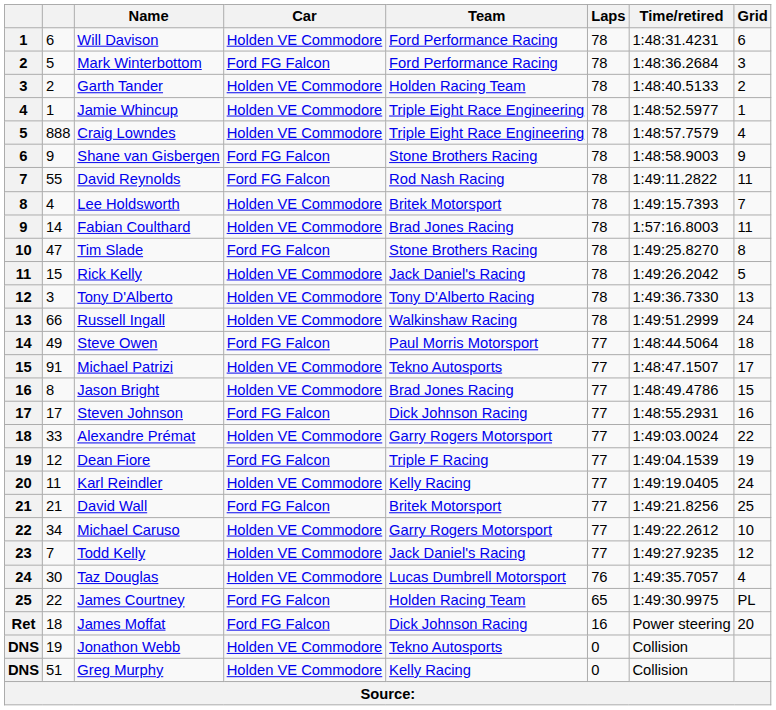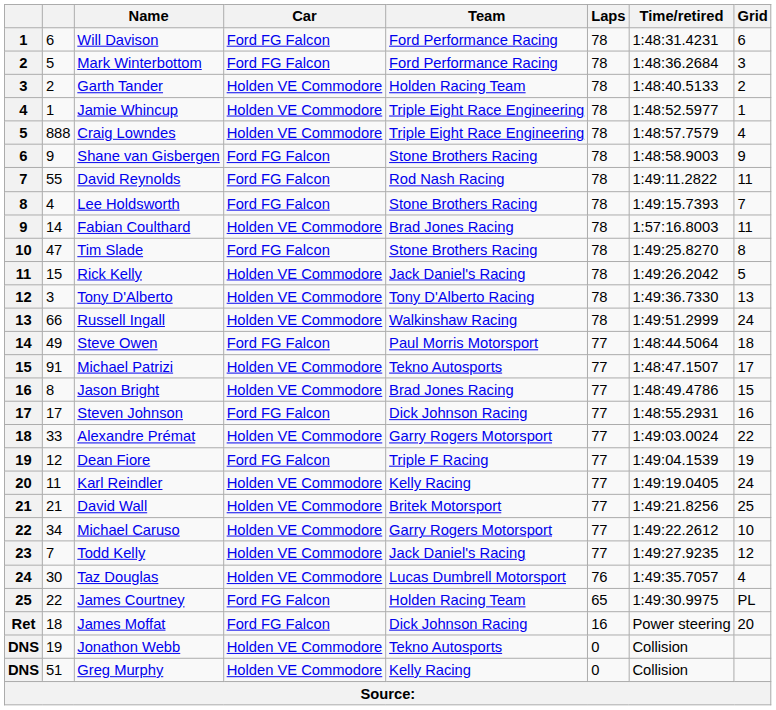 <table class="wikitable" style="font-size: 95%;">
 <tr>
 <th></th>
 <th></th>
 <th>Name</th>
 <th>Car</th>
 <th>Team</th>
 <th>Laps</th>
 <th>Time/retired</th>
 <th>Grid</th>
 </tr>
 <tr>
 <th>1</th>
 <td>6</td>
 <td> <a href='#'>Will Davison</a></td>
-<td><a href='#'>Holden VE Commodore</a></td>
+<td><a href='#'>Ford FG Falcon</a></td>
 <td><a href='#'>Ford Performance Racing</a></td>
 <td>78</td>
 <td>1:48:31.4231</td>
 <td>6</td>
 </tr>
 <tr>
 <th>2</th>
 <td>5</td>
 <td> <a href='#'>Mark Winterbottom</a></td>
 <td><a href='#'>Ford FG Falcon</a></td>
 <td><a href='#'>Ford Performance Racing</a></td>
 <td>78</td>
 <td>1:48:36.2684</td>
 <td>3</td>
 </tr>
 <tr>
 <th>3</th>
 <td>2</td>
 <td> <a href='#'>Garth Tander</a></td>
 <td><a href='#'>Holden VE Commodore</a></td>
 <td><a href='#'>Holden Racing Team</a></td>
 <td>78</td>
 <td>1:48:40.5133</td>
 <td>2</td>
 </tr>
 <tr>
 <th>4</th>
 <td>1</td>
 <td> <a href='#'>Jamie Whincup</a></td>
 <td><a href='#'>Holden VE Commodore</a></td>
 <td><a href='#'>Triple Eight Race Engineering</a></td>
 <td>78</td>
 <td>1:48:52.5977</td>
 <td>1</td>
 </tr>
 <tr>
 <th>5</th>
 <td>888</td>
 <td> <a href='#'>Craig Lowndes</a></td>
 <td><a href='#'>Holden VE Commodore</a></td>
 <td><a href='#'>Triple Eight Race Engineering</a></td>
 <td>78</td>
 <td>1:48:57.7579</td>
 <td>4</td>
 </tr>
 <tr>
 <th>6</th>
 <td>9</td>
 <td> <a href='#'>Shane van Gisbergen</a></td>
 <td><a href='#'>Ford FG Falcon</a></td>
 <td><a href='#'>Stone Brothers Racing</a></td>
 <td>78</td>
 <td>1:48:58.9003</td>
 <td>9</td>
 </tr>
 <tr>
 <th>7</th>
 <td>55</td>
 <td> <a href='#'>David Reynolds</a></td>
 <td><a href='#'>Ford FG Falcon</a></td>
 <td><a href='#'>Rod Nash Racing</a></td>
 <td>78</td>
 <td>1:49:11.2822</td>
 <td>11</td>
 </tr>
 <tr>
 <th>8</th>
 <td>4</td>
 <td> <a href='#'>Lee Holdsworth</a></td>
-<td><a href='#'>Holden VE Commodore</a></td>
-<td><a href='#'>Britek Motorsport</a></td>
+<td><a href='#'>Ford FG Falcon</a></td>
+<td><a href='#'>Stone Brothers Racing</a></td>
 <td>78</td>
 <td>1:49:15.7393</td>
 <td>7</td>
 </tr>
 <tr>
 <th>9</th>
 <td>14</td>
 <td> <a href='#'>Fabian Coulthard</a></td>
 <td><a href='#'>Holden VE Commodore</a></td>
 <td><a href='#'>Brad Jones Racing</a></td>
 <td>78</td>
 <td>1:57:16.8003</td>
 <td>11</td>
 </tr>
 <tr>
 <th>10</th>
 <td>47</td>
 <td> <a href='#'>Tim Slade</a></td>
 <td><a href='#'>Ford FG Falcon</a></td>
 <td><a href='#'>Stone Brothers Racing</a></td>
 <td>78</td>
 <td>1:49:25.8270</td>
 <td>8</td>
 </tr>
 <tr>
 <th>11</th>
 <td>15</td>
 <td> <a href='#'>Rick Kelly</a></td>
 <td><a href='#'>Holden VE Commodore</a></td>
 <td><a href='#'>Jack Daniel's Racing</a></td>
 <td>78</td>
 <td>1:49:26.2042</td>
 <td>5</td>
 </tr>
 <tr>
 <th>12</th>
 <td>3</td>
 <td> <a href='#'>Tony D'Alberto</a></td>
 <td><a href='#'>Holden VE Commodore</a></td>
 <td><a href='#'>Tony D'Alberto Racing</a></td>
 <td>78</td>
 <td>1:49:36.7330</td>
 <td>13</td>
 </tr>
 <tr>
 <th>13</th>
 <td>66</td>
 <td> <a href='#'>Russell Ingall</a></td>
 <td><a href='#'>Holden VE Commodore</a></td>
 <td><a href='#'>Walkinshaw Racing</a></td>
 <td>78</td>
 <td>1:49:51.2999</td>
 <td>24</td>
 </tr>
 <tr>
 <th>14</th>
 <td>49</td>
 <td> <a href='#'>Steve Owen</a></td>
 <td><a href='#'>Ford FG Falcon</a></td>
 <td><a href='#'>Paul Morris Motorsport</a></td>
 <td>77</td>
 <td>1:48:44.5064</td>
 <td>18</td>
 </tr>
 <tr>
 <th>15</th>
 <td>91</td>
 <td> <a href='#'>Michael Patrizi</a></td>
 <td><a href='#'>Holden VE Commodore</a></td>
 <td><a href='#'>Tekno Autosports</a></td>
 <td>77</td>
 <td>1:48:47.1507</td>
 <td>17</td>
 </tr>
 <tr>
 <th>16</th>
 <td>8</td>
 <td> <a href='#'>Jason Bright</a></td>
 <td><a href='#'>Holden VE Commodore</a></td>
 <td><a href='#'>Brad Jones Racing</a></td>
 <td>77</td>
 <td>1:48:49.4786</td>
 <td>15</td>
 </tr>
 <tr>
 <th>17</th>
 <td>17</td>
 <td> <a href='#'>Steven Johnson</a></td>
 <td><a href='#'>Ford FG Falcon</a></td>
 <td><a href='#'>Dick Johnson Racing</a></td>
 <td>77</td>
 <td>1:48:55.2931</td>
 <td>16</td>
 </tr>
 <tr>
 <th>18</th>
 <td>33</td>
 <td> <a href='#'>Alexandre Prémat</a></td>
 <td><a href='#'>Holden VE Commodore</a></td>
 <td><a href='#'>Garry Rogers Motorsport</a></td>
 <td>77</td>
 <td>1:49:03.0024</td>
 <td>22</td>
 </tr>
 <tr>
 <th>19</th>
 <td>12</td>
 <td> <a href='#'>Dean Fiore</a></td>
 <td><a href='#'>Ford FG Falcon</a></td>
 <td><a href='#'>Triple F Racing</a></td>
 <td>77</td>
 <td>1:49:04.1539</td>
 <td>19</td>
 </tr>
 <tr>
 <th>20</th>
 <td>11</td>
 <td> <a href='#'>Karl Reindler</a></td>
 <td><a href='#'>Holden VE Commodore</a></td>
 <td><a href='#'>Kelly Racing</a></td>
 <td>77</td>
 <td>1:49:19.0405</td>
 <td>24</td>
 </tr>
 <tr>
 <th>21</th>
 <td>21</td>
 <td> <a href='#'>David Wall</a></td>
-<td><a href='#'>Ford FG Falcon</a></td>
+<td><a href='#'>Holden VE Commodore</a></td>
 <td><a href='#'>Britek Motorsport</a></td>
 <td>77</td>
 <td>1:49:21.8256</td>
 <td>25</td>
 </tr>
 <tr>
 <th>22</th>
 <td>34</td>
 <td> <a href='#'>Michael Caruso</a></td>
 <td><a href='#'>Holden VE Commodore</a></td>
 <td><a href='#'>Garry Rogers Motorsport</a></td>
 <td>77</td>
 <td>1:49:22.2612</td>
 <td>10</td>
 </tr>
 <tr>
 <th>23</th>
 <td>7</td>
 <td> <a href='#'>Todd Kelly</a></td>
 <td><a href='#'>Holden VE Commodore</a></td>
 <td><a href='#'>Jack Daniel's Racing</a></td>
 <td>77</td>
 <td>1:49:27.9235</td>
 <td>12</td>
 </tr>
 <tr>
 <th>24</th>
 <td>30</td>
 <td> <a href='#'>Taz Douglas</a></td>
 <td><a href='#'>Holden VE Commodore</a></td>
 <td><a href='#'>Lucas Dumbrell Motorsport</a></td>
 <td>76</td>
 <td>1:49:35.7057</td>
 <td>4</td>
 </tr>
 <tr>
 <th>25</th>
 <td>22</td>
 <td> <a href='#'>James Courtney</a></td>
 <td><a href='#'>Ford FG Falcon</a></td>
 <td><a href='#'>Holden Racing Team</a></td>
 <td>65</td>
 <td>1:49:30.9975</td>
 <td>PL</td>
 </tr>
 <tr>
 <th>Ret</th>
 <td>18</td>
 <td> <a href='#'>James Moffat</a></td>
 <td><a href='#'>Ford FG Falcon</a></td>
 <td><a href='#'>Dick Johnson Racing</a></td>
 <td>16</td>
 <td>Power steering</td>
 <td>20</td>
 </tr>
 <tr>
 <th>DNS</th>
 <td>19</td>
 <td> <a href='#'>Jonathon Webb</a></td>
 <td><a href='#'>Holden VE Commodore</a></td>
 <td><a href='#'>Tekno Autosports</a></td>
 <td>0</td>
 <td>Collision</td>
 <td></td>
 </tr>
 <tr>
 <th>DNS</th>
 <td>51</td>
 <td> <a href='#'>Greg Murphy</a></td>
 <td><a href='#'>Holden VE Commodore</a></td>
 <td><a href='#'>Kelly Racing</a></td>
 <td>0</td>
 <td>Collision</td>
 <td></td>
 </tr>
 <tr>
 <th colspan="8">Source:</th>
 </tr>
 </table>
